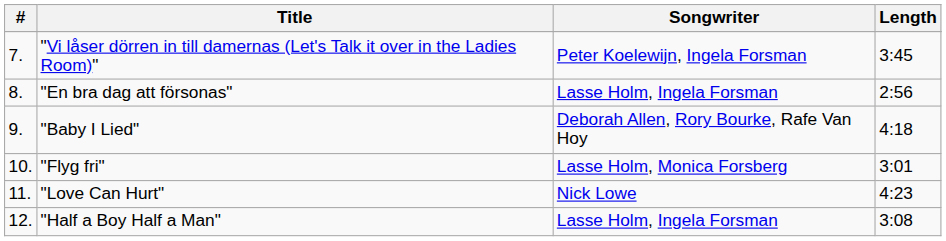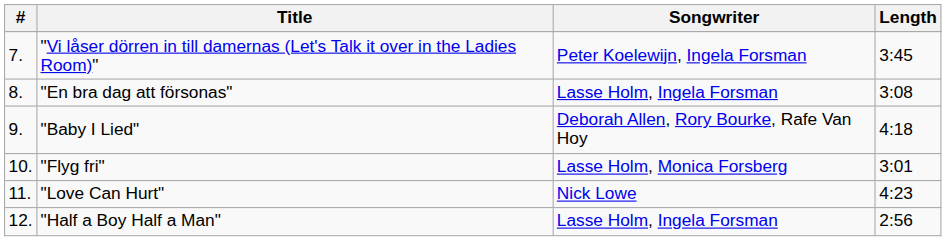 <table class="wikitable">
 <tr>
 <th>#</th>
 <th>Title</th>
 <th>Songwriter</th>
 <th>Length</th>
 </tr>
 <tr bgcolor="#ebf5ff">
 </tr>
 <tr>
 <td>7.</td>
 <td>"<a href='#'>Vi låser dörren in till damernas (Let's Talk it over in the Ladies Room)</a>"</td>
 <td><a href='#'>Peter Koelewijn</a>, <a href='#'>Ingela Forsman</a></td>
 <td>3:45</td>
 </tr>
 <tr>
 <td>8.</td>
 <td>"En bra dag att försonas"</td>
 <td><a href='#'>Lasse Holm</a>, <a href='#'>Ingela Forsman</a></td>
-<td>2:56</td>
+<td>3:08</td>
 </tr>
 <tr>
 <td>9.</td>
 <td>"Baby I Lied"</td>
 <td><a href='#'>Deborah Allen</a>, <a href='#'>Rory Bourke</a>, Rafe Van Hoy</td>
 <td>4:18</td>
 </tr>
 <tr>
 <td>10.</td>
 <td>"Flyg fri"</td>
 <td><a href='#'>Lasse Holm</a>, <a href='#'>Monica Forsberg</a></td>
 <td>3:01</td>
 </tr>
 <tr>
 <td>11.</td>
 <td>"Love Can Hurt"</td>
 <td><a href='#'>Nick Lowe</a></td>
 <td>4:23</td>
 </tr>
 <tr>
 <td>12.</td>
 <td>"Half a Boy Half a Man"</td>
 <td><a href='#'>Lasse Holm</a>, <a href='#'>Ingela Forsman</a></td>
-<td>3:08</td>
+<td>2:56</td>
 </tr>
 </table>
